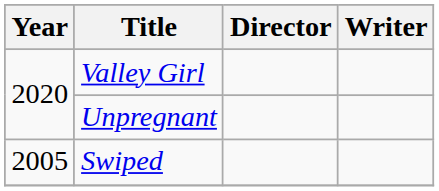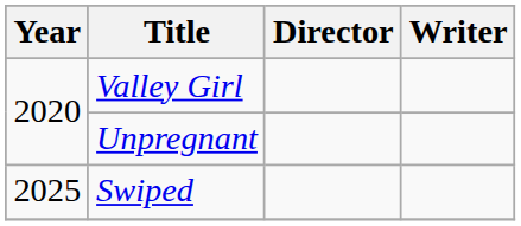 <table class="wikitable">
 <tr>
 <th>Year</th>
 <th>Title</th>
 <th>Director</th>
 <th>Writer</th>
 </tr>
 <tr>
 <td rowspan=2>2020</td>
 <td><em><a href='#'>Valley Girl</a></em></td>
 <td></td>
 <td></td>
 </tr>
 <tr>
 <td><em><a href='#'>Unpregnant</a></em></td>
 <td></td>
 <td></td>
 </tr>
 <tr>
-<td>2005</td>
+<td>2025</td>
 <td><em><a href='#'>Swiped</a></em></td>
 <td></td>
 <td></td>
 </tr>
 <tr>
 </tr>
 </table>
